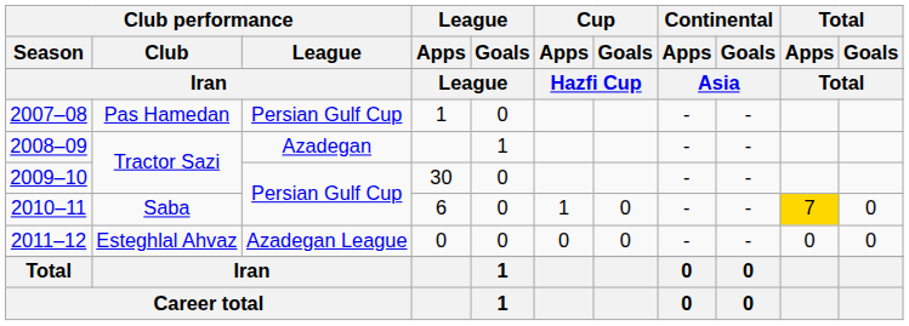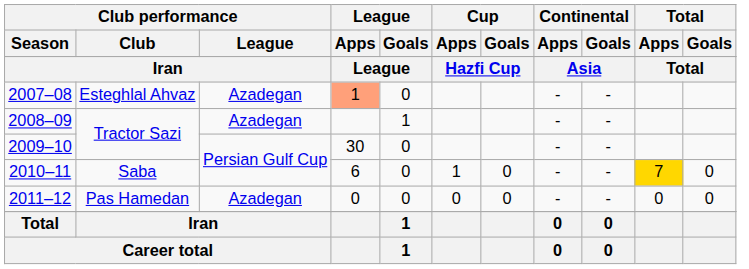 <table class="wikitable" style="text-align:center">
 <tr>
 <th colspan=3>Club performance</th>
 <th colspan=2>League</th>
 <th colspan=2>Cup</th>
 <th colspan=2>Continental</th>
 <th colspan=2>Total</th>
 </tr>
 <tr>
 <th>Season</th>
 <th>Club</th>
 <th>League</th>
 <th>Apps</th>
 <th>Goals</th>
 <th>Apps</th>
 <th>Goals</th>
 <th>Apps</th>
 <th>Goals</th>
 <th>Apps</th>
 <th>Goals</th>
 </tr>
 <tr>
 </tr>
 <tr>
 <th colspan=3>Iran</th>
 <th colspan=2>League</th>
 <th colspan=2><a href='#'>Hazfi Cup</a></th>
 <th colspan=2><a href='#'>Asia</a></th>
 <th colspan=2>Total</th>
 </tr>
 <tr>
 <td><a href='#'>2007–08</a></td>
-<td rowspan="1"><a href='#'>Pas Hamedan</a></td>
-<td rowspan="1"><a href='#'>Persian Gulf Cup</a></td>
-<td>1</td>
+<td rowspan="1"><a href='#'>Esteghlal Ahvaz</a></td>
+<td rowspan="1"><a href='#'>Azadegan</a></td>
+<td style="background: lightsalmon;">1</td>
 <td>0</td>
 <td></td>
 <td></td>
 <td>-</td>
 <td>-</td>
 <td></td>
 <td></td>
 </tr>
 <tr>
 <td><a href='#'>2008–09</a></td>
 <td rowspan="2"><a href='#'>Tractor Sazi</a></td>
 <td rowspan="1"><a href='#'>Azadegan</a></td>
 <td></td>
 <td>1</td>
 <td></td>
 <td></td>
 <td>-</td>
 <td>-</td>
 <td></td>
 <td></td>
 </tr>
 <tr>
 <td><a href='#'>2009–10</a></td>
 <td rowspan="2"><a href='#'>Persian Gulf Cup</a></td>
 <td>30</td>
 <td>0</td>
 <td></td>
 <td></td>
 <td>-</td>
 <td>-</td>
 <td></td>
 <td></td>
 </tr>
 <tr>
 <td><a href='#'>2010–11</a></td>
 <td rowspan="1"><a href='#'>Saba</a></td>
 <td>6</td>
 <td>0</td>
 <td>1</td>
 <td>0</td>
 <td>-</td>
 <td>-</td>
 <td style="background: gold;">7</td>
 <td>0</td>
 </tr>
 <tr>
 <td><a href='#'>2011–12</a></td>
-<td rowspan="1"><a href='#'>Esteghlal Ahvaz</a></td>
-<td rowspan="1"><a href='#'>Azadegan League</a></td>
+<td rowspan="1"><a href='#'>Pas Hamedan</a></td>
+<td rowspan="1"><a href='#'>Azadegan</a></td>
 <td>0</td>
 <td>0</td>
 <td>0</td>
 <td>0</td>
 <td>-</td>
 <td>-</td>
 <td>0</td>
 <td>0</td>
 </tr>
 <tr>
 </tr>
 <tr>
 <th rowspan=1>Total</th>
 <th colspan=2>Iran</th>
 <th></th>
 <th>1</th>
 <th></th>
 <th></th>
 <th>0</th>
 <th>0</th>
 <th></th>
 <th></th>
 </tr>
 <tr>
 <th colspan=3>Career total</th>
 <th></th>
 <th>1</th>
 <th></th>
 <th></th>
 <th>0</th>
 <th>0</th>
 <th></th>
 <th></th>
 </tr>
 </table>
